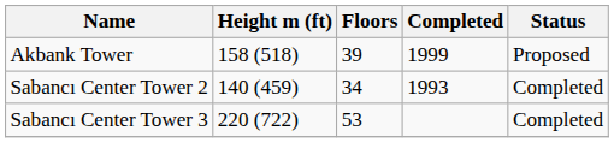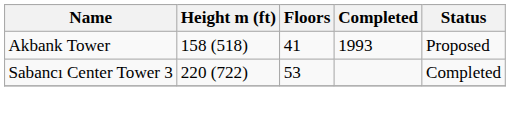 <table class="wikitable sortable">
 <tr>
 <th>Name</th>
 <th>Height m (ft)</th>
 <th>Floors</th>
 <th>Completed</th>
 <th>Status</th>
 </tr>
 <tr>
 <td>Akbank Tower</td>
 <td>158 (518)</td>
-<td>39</td>
-<td>1999</td>
+<td>41</td>
+<td>1993</td>
 <td>Proposed</td>
-</tr>
-<tr>
-<td>Sabancı Center Tower 2</td>
-<td>140 (459)</td>
-<td>34</td>
-<td>1993</td>
-<td>Completed</td>
 </tr>
 <tr>
 <td>Sabancı Center Tower 3</td>
 <td>220 (722)</td>
 <td>53</td>
 <td></td>
 <td>Completed</td>
 </tr>
 <tr>
 </tr>
 </table>
